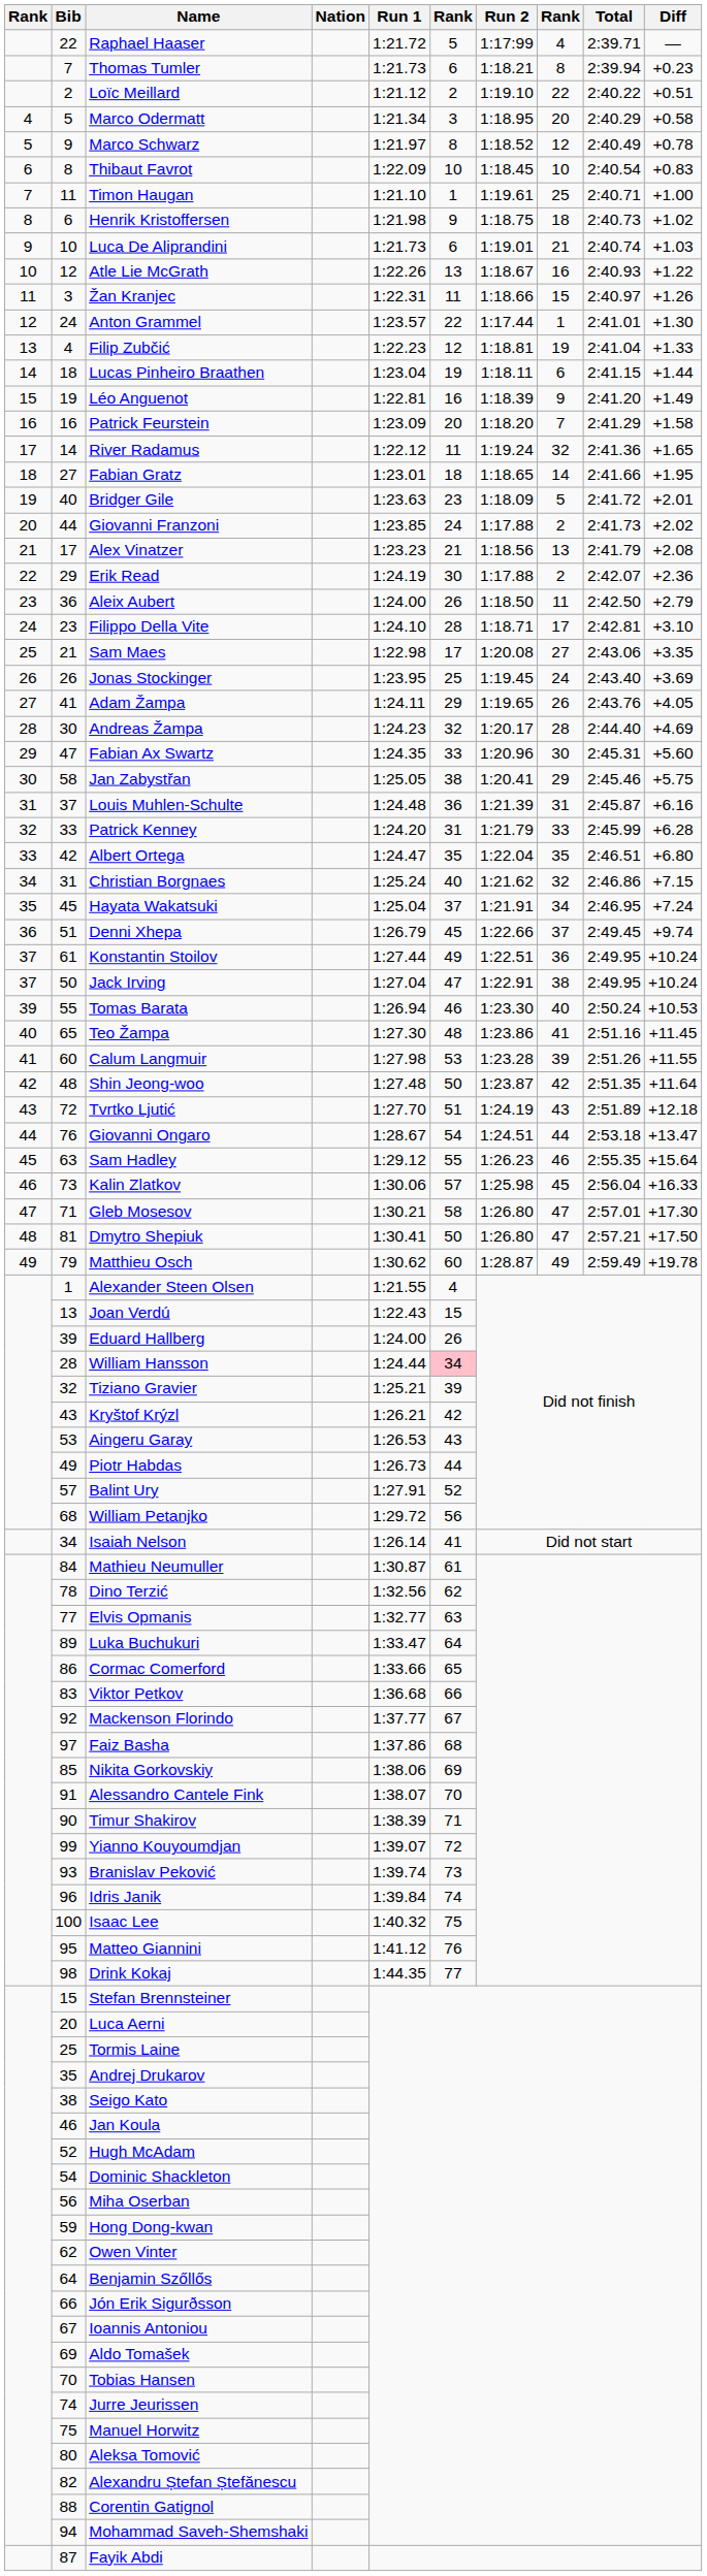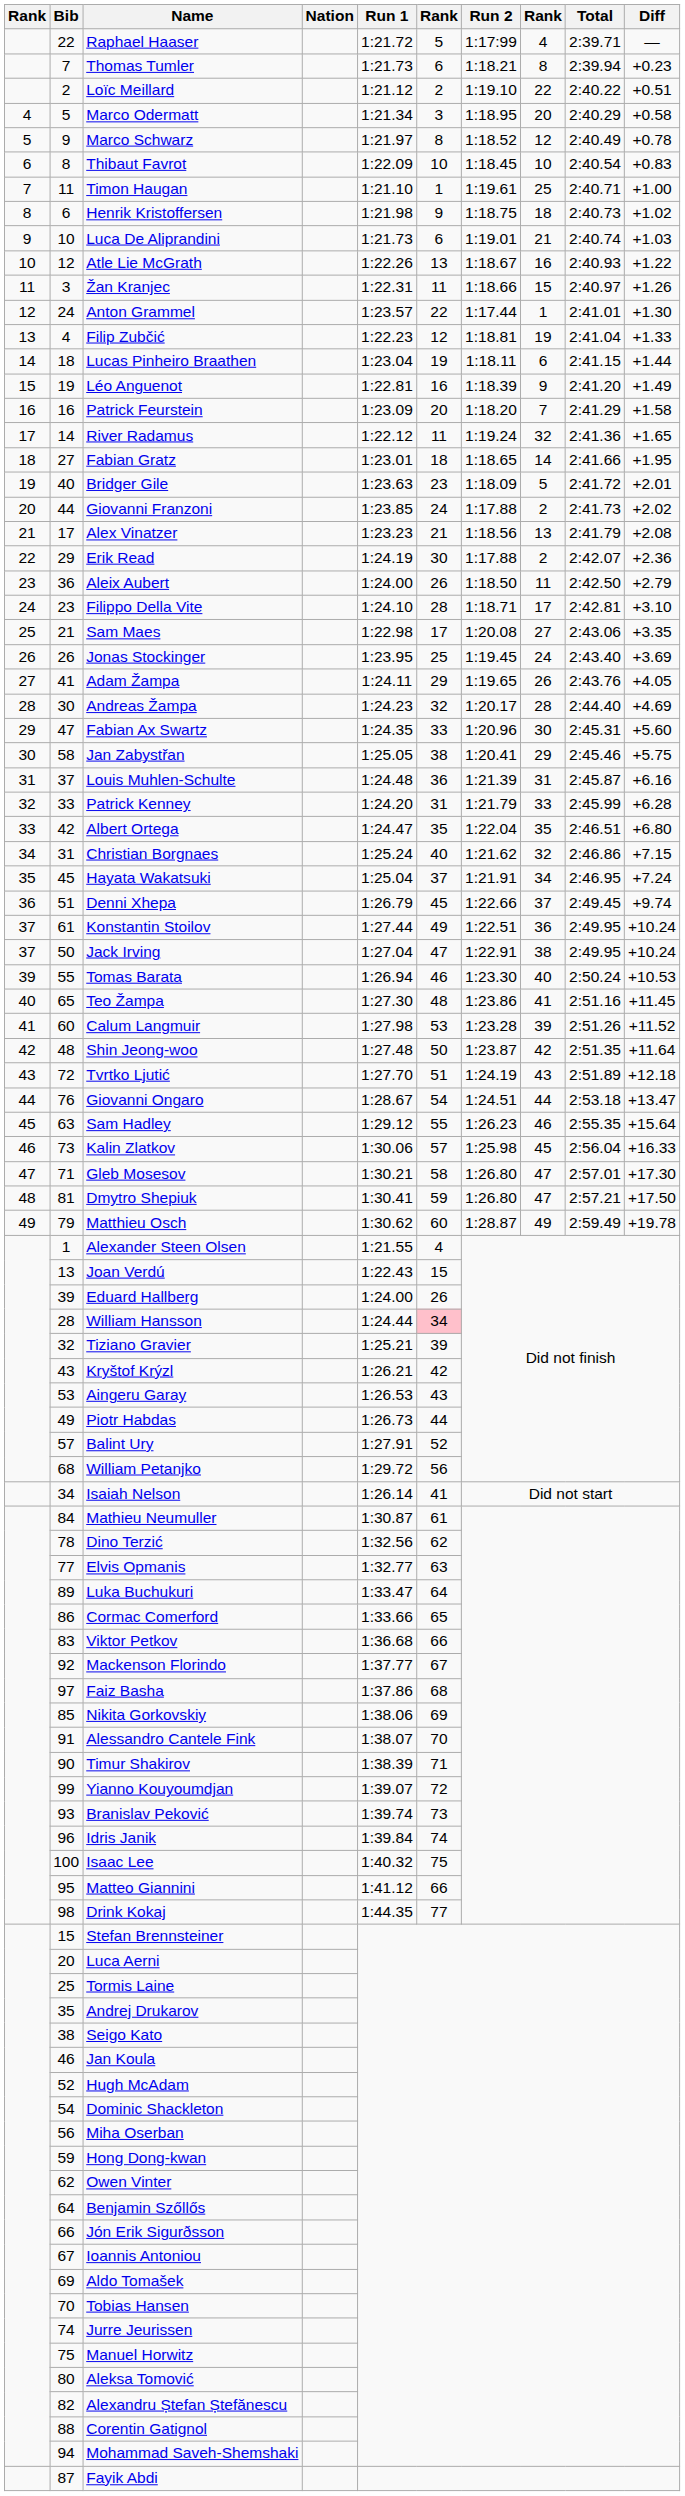 <table class="wikitable sortable" style="text-align:center">
 <tr>
 <th>Rank</th>
 <th>Bib</th>
 <th>Name</th>
 <th>Nation</th>
 <th>Run 1</th>
 <th>Rank</th>
 <th>Run 2</th>
 <th>Rank</th>
 <th>Total</th>
 <th>Diff</th>
 </tr>
 <tr>
 <td></td>
 <td>22</td>
 <td align=left><a href='#'>Raphael Haaser</a></td>
 <td align=left></td>
 <td>1:21.72</td>
 <td>5</td>
 <td>1:17:99</td>
 <td>4</td>
 <td>2:39.71</td>
 <td>—</td>
 </tr>
 <tr>
 <td></td>
 <td>7</td>
 <td align=left><a href='#'>Thomas Tumler</a></td>
 <td align=left></td>
 <td>1:21.73</td>
 <td>6</td>
 <td>1:18.21</td>
 <td>8</td>
 <td>2:39.94</td>
 <td>+0.23</td>
 </tr>
 <tr>
 <td></td>
 <td>2</td>
 <td align=left><a href='#'>Loïc Meillard</a></td>
 <td align=left></td>
 <td>1:21.12</td>
 <td>2</td>
 <td>1:19.10</td>
 <td>22</td>
 <td>2:40.22</td>
 <td>+0.51</td>
 </tr>
 <tr>
 <td>4</td>
 <td>5</td>
 <td align=left><a href='#'>Marco Odermatt</a></td>
 <td align=left></td>
 <td>1:21.34</td>
 <td>3</td>
 <td>1:18.95</td>
 <td>20</td>
 <td>2:40.29</td>
 <td>+0.58</td>
 </tr>
 <tr>
 <td>5</td>
 <td>9</td>
 <td align=left><a href='#'>Marco Schwarz</a></td>
 <td align=left></td>
 <td>1:21.97</td>
 <td>8</td>
 <td>1:18.52</td>
 <td>12</td>
 <td>2:40.49</td>
 <td>+0.78</td>
 </tr>
 <tr>
 <td>6</td>
 <td>8</td>
 <td align=left><a href='#'>Thibaut Favrot</a></td>
 <td align=left></td>
 <td>1:22.09</td>
 <td>10</td>
 <td>1:18.45</td>
 <td>10</td>
 <td>2:40.54</td>
 <td>+0.83</td>
 </tr>
 <tr>
 <td>7</td>
 <td>11</td>
 <td align=left><a href='#'>Timon Haugan</a></td>
 <td align=left></td>
 <td>1:21.10</td>
 <td>1</td>
 <td>1:19.61</td>
 <td>25</td>
 <td>2:40.71</td>
 <td>+1.00</td>
 </tr>
 <tr>
 <td>8</td>
 <td>6</td>
 <td align=left><a href='#'>Henrik Kristoffersen</a></td>
 <td align=left></td>
 <td>1:21.98</td>
 <td>9</td>
 <td>1:18.75</td>
 <td>18</td>
 <td>2:40.73</td>
 <td>+1.02</td>
 </tr>
 <tr>
 <td>9</td>
 <td>10</td>
 <td align=left><a href='#'>Luca De Aliprandini</a></td>
 <td align=left></td>
 <td>1:21.73</td>
 <td>6</td>
 <td>1:19.01</td>
 <td>21</td>
 <td>2:40.74</td>
 <td>+1.03</td>
 </tr>
 <tr>
 <td>10</td>
 <td>12</td>
 <td align=left><a href='#'>Atle Lie McGrath</a></td>
 <td align=left></td>
 <td>1:22.26</td>
 <td>13</td>
 <td>1:18.67</td>
 <td>16</td>
 <td>2:40.93</td>
 <td>+1.22</td>
 </tr>
 <tr>
 <td>11</td>
 <td>3</td>
 <td align=left><a href='#'>Žan Kranjec</a></td>
 <td align=left></td>
 <td>1:22.31</td>
 <td>11</td>
 <td>1:18.66</td>
 <td>15</td>
 <td>2:40.97</td>
 <td>+1.26</td>
 </tr>
 <tr>
 <td>12</td>
 <td>24</td>
 <td align=left><a href='#'>Anton Grammel</a></td>
 <td align=left></td>
 <td>1:23.57</td>
 <td>22</td>
 <td>1:17.44</td>
 <td>1</td>
 <td>2:41.01</td>
 <td>+1.30</td>
 </tr>
 <tr>
 <td>13</td>
 <td>4</td>
 <td align=left><a href='#'>Filip Zubčić</a></td>
 <td align=left></td>
 <td>1:22.23</td>
 <td>12</td>
 <td>1:18.81</td>
 <td>19</td>
 <td>2:41.04</td>
 <td>+1.33</td>
 </tr>
 <tr>
 <td>14</td>
 <td>18</td>
 <td align=left><a href='#'>Lucas Pinheiro Braathen</a></td>
 <td align=left></td>
 <td>1:23.04</td>
 <td>19</td>
 <td>1:18.11</td>
 <td>6</td>
 <td>2:41.15</td>
 <td>+1.44</td>
 </tr>
 <tr>
 <td>15</td>
 <td>19</td>
 <td align=left><a href='#'>Léo Anguenot</a></td>
 <td align=left></td>
 <td>1:22.81</td>
 <td>16</td>
 <td>1:18.39</td>
 <td>9</td>
 <td>2:41.20</td>
 <td>+1.49</td>
 </tr>
 <tr>
 <td>16</td>
 <td>16</td>
 <td align=left><a href='#'>Patrick Feurstein</a></td>
 <td align=left></td>
 <td>1:23.09</td>
 <td>20</td>
 <td>1:18.20</td>
 <td>7</td>
 <td>2:41.29</td>
 <td>+1.58</td>
 </tr>
 <tr>
 <td>17</td>
 <td>14</td>
 <td align=left><a href='#'>River Radamus</a></td>
 <td align=left></td>
 <td>1:22.12</td>
 <td>11</td>
 <td>1:19.24</td>
 <td>32</td>
 <td>2:41.36</td>
 <td>+1.65</td>
 </tr>
 <tr>
 <td>18</td>
 <td>27</td>
 <td align=left><a href='#'>Fabian Gratz</a></td>
 <td align=left></td>
 <td>1:23.01</td>
 <td>18</td>
 <td>1:18.65</td>
 <td>14</td>
 <td>2:41.66</td>
 <td>+1.95</td>
 </tr>
 <tr>
 <td>19</td>
 <td>40</td>
 <td align=left><a href='#'>Bridger Gile</a></td>
 <td align=left></td>
 <td>1:23.63</td>
 <td>23</td>
 <td>1:18.09</td>
 <td>5</td>
 <td>2:41.72</td>
 <td>+2.01</td>
 </tr>
 <tr>
 <td>20</td>
 <td>44</td>
 <td align=left><a href='#'>Giovanni Franzoni</a></td>
 <td align=left></td>
 <td>1:23.85</td>
 <td>24</td>
 <td>1:17.88</td>
 <td>2</td>
 <td>2:41.73</td>
 <td>+2.02</td>
 </tr>
 <tr>
 <td>21</td>
 <td>17</td>
 <td align=left><a href='#'>Alex Vinatzer</a></td>
 <td align=left></td>
 <td>1:23.23</td>
 <td>21</td>
 <td>1:18.56</td>
 <td>13</td>
 <td>2:41.79</td>
 <td>+2.08</td>
 </tr>
 <tr>
 <td>22</td>
 <td>29</td>
 <td align=left><a href='#'>Erik Read</a></td>
 <td align=left></td>
 <td>1:24.19</td>
 <td>30</td>
 <td>1:17.88</td>
 <td>2</td>
 <td>2:42.07</td>
 <td>+2.36</td>
 </tr>
 <tr>
 <td>23</td>
 <td>36</td>
 <td align=left><a href='#'>Aleix Aubert</a></td>
 <td align=left></td>
 <td>1:24.00</td>
 <td>26</td>
 <td>1:18.50</td>
 <td>11</td>
 <td>2:42.50</td>
 <td>+2.79</td>
 </tr>
 <tr>
 <td>24</td>
 <td>23</td>
 <td align=left><a href='#'>Filippo Della Vite</a></td>
 <td align="left"></td>
 <td>1:24.10</td>
 <td>28</td>
 <td>1:18.71</td>
 <td>17</td>
 <td>2:42.81</td>
 <td>+3.10</td>
 </tr>
 <tr>
 <td>25</td>
 <td>21</td>
 <td align=left><a href='#'>Sam Maes</a></td>
 <td align=left></td>
 <td>1:22.98</td>
 <td>17</td>
 <td>1:20.08</td>
 <td>27</td>
 <td>2:43.06</td>
 <td>+3.35</td>
 </tr>
 <tr>
 <td>26</td>
 <td>26</td>
 <td align=left><a href='#'>Jonas Stockinger</a></td>
 <td align="left"></td>
 <td>1:23.95</td>
 <td>25</td>
 <td>1:19.45</td>
 <td>24</td>
 <td>2:43.40</td>
 <td>+3.69</td>
 </tr>
 <tr>
 <td>27</td>
 <td>41</td>
 <td align=left><a href='#'>Adam Žampa</a></td>
 <td align="left"></td>
 <td>1:24.11</td>
 <td>29</td>
 <td>1:19.65</td>
 <td>26</td>
 <td>2:43.76</td>
 <td>+4.05</td>
 </tr>
 <tr>
 <td>28</td>
 <td>30</td>
 <td align=left><a href='#'>Andreas Žampa</a></td>
 <td align="left"></td>
 <td>1:24.23</td>
 <td>32</td>
 <td>1:20.17</td>
 <td>28</td>
 <td>2:44.40</td>
 <td>+4.69</td>
 </tr>
 <tr>
 <td>29</td>
 <td>47</td>
 <td align=left><a href='#'>Fabian Ax Swartz</a></td>
 <td align="left"></td>
 <td>1:24.35</td>
 <td>33</td>
 <td>1:20.96</td>
 <td>30</td>
 <td>2:45.31</td>
 <td>+5.60</td>
 </tr>
 <tr>
 <td>30</td>
 <td>58</td>
 <td align=left><a href='#'>Jan Zabystřan</a></td>
 <td align="left"></td>
 <td>1:25.05</td>
 <td>38</td>
 <td>1:20.41</td>
 <td>29</td>
 <td>2:45.46</td>
 <td>+5.75</td>
 </tr>
 <tr>
 <td>31</td>
 <td>37</td>
 <td align=left><a href='#'>Louis Muhlen-Schulte</a></td>
 <td align=left></td>
 <td>1:24.48</td>
 <td>36</td>
 <td>1:21.39</td>
 <td>31</td>
 <td>2:45.87</td>
 <td>+6.16</td>
 </tr>
 <tr>
 <td>32</td>
 <td>33</td>
 <td align=left><a href='#'>Patrick Kenney</a></td>
 <td align=left></td>
 <td>1:24.20</td>
 <td>31</td>
 <td>1:21.79</td>
 <td>33</td>
 <td>2:45.99</td>
 <td>+6.28</td>
 </tr>
 <tr>
 <td>33</td>
 <td>42</td>
 <td align=left><a href='#'>Albert Ortega</a></td>
 <td align="left"></td>
 <td>1:24.47</td>
 <td>35</td>
 <td>1:22.04</td>
 <td>35</td>
 <td>2:46.51</td>
 <td>+6.80</td>
 </tr>
 <tr>
 <td>34</td>
 <td>31</td>
 <td align=left><a href='#'>Christian Borgnaes</a></td>
 <td align="left"></td>
 <td>1:25.24</td>
 <td>40</td>
 <td>1:21.62</td>
 <td>32</td>
 <td>2:46.86</td>
 <td>+7.15</td>
 </tr>
 <tr>
 <td>35</td>
 <td>45</td>
 <td align=left><a href='#'>Hayata Wakatsuki</a></td>
 <td align=left></td>
 <td>1:25.04</td>
 <td>37</td>
 <td>1:21.91</td>
 <td>34</td>
 <td>2:46.95</td>
 <td>+7.24</td>
 </tr>
 <tr>
 <td>36</td>
 <td>51</td>
 <td align=left><a href='#'>Denni Xhepa</a></td>
 <td align="left"></td>
 <td>1:26.79</td>
 <td>45</td>
 <td>1:22.66</td>
 <td>37</td>
 <td>2:49.45</td>
 <td>+9.74</td>
 </tr>
 <tr>
 <td>37</td>
 <td>61</td>
 <td align=left><a href='#'>Konstantin Stoilov</a></td>
 <td align="left"></td>
 <td>1:27.44</td>
 <td>49</td>
 <td>1:22.51</td>
 <td>36</td>
 <td>2:49.95</td>
 <td>+10.24</td>
 </tr>
 <tr>
 <td>37</td>
 <td>50</td>
 <td align=left><a href='#'>Jack Irving</a></td>
 <td align=left></td>
 <td>1:27.04</td>
 <td>47</td>
 <td>1:22.91</td>
 <td>38</td>
 <td>2:49.95</td>
 <td>+10.24</td>
 </tr>
 <tr>
 <td>39</td>
 <td>55</td>
 <td align=left><a href='#'>Tomas Barata</a></td>
 <td align=left></td>
 <td>1:26.94</td>
 <td>46</td>
 <td>1:23.30</td>
 <td>40</td>
 <td>2:50.24</td>
 <td>+10.53</td>
 </tr>
 <tr>
 <td>40</td>
 <td>65</td>
 <td align=left><a href='#'>Teo Žampa</a></td>
 <td align="left"></td>
 <td>1:27.30</td>
 <td>48</td>
 <td>1:23.86</td>
 <td>41</td>
 <td>2:51.16</td>
 <td>+11.45</td>
 </tr>
 <tr>
 <td>41</td>
 <td>60</td>
 <td align=left><a href='#'>Calum Langmuir</a></td>
 <td align="left"></td>
 <td>1:27.98</td>
 <td>53</td>
 <td>1:23.28</td>
 <td>39</td>
 <td>2:51.26</td>
-<td>+11.55</td>
+<td>+11.52</td>
 </tr>
 <tr>
 <td>42</td>
 <td>48</td>
 <td align=left><a href='#'>Shin Jeong-woo</a></td>
 <td align=left></td>
 <td>1:27.48</td>
 <td>50</td>
 <td>1:23.87</td>
 <td>42</td>
 <td>2:51.35</td>
 <td>+11.64</td>
 </tr>
 <tr>
 <td>43</td>
 <td>72</td>
 <td align=left><a href='#'>Tvrtko Ljutić</a></td>
 <td align=left></td>
 <td>1:27.70</td>
 <td>51</td>
 <td>1:24.19</td>
 <td>43</td>
 <td>2:51.89</td>
 <td>+12.18</td>
 </tr>
 <tr>
 <td>44</td>
 <td>76</td>
 <td align=left><a href='#'>Giovanni Ongaro</a></td>
 <td align="left"></td>
 <td>1:28.67</td>
 <td>54</td>
 <td>1:24.51</td>
 <td>44</td>
 <td>2:53.18</td>
 <td>+13.47</td>
 </tr>
 <tr>
 <td>45</td>
 <td>63</td>
 <td align=left><a href='#'>Sam Hadley</a></td>
 <td align="left"></td>
 <td>1:29.12</td>
 <td>55</td>
 <td>1:26.23</td>
 <td>46</td>
 <td>2:55.35</td>
 <td>+15.64</td>
 </tr>
 <tr>
 <td>46</td>
 <td>73</td>
 <td align=left><a href='#'>Kalin Zlatkov</a></td>
 <td align="left"></td>
 <td>1:30.06</td>
 <td>57</td>
 <td>1:25.98</td>
 <td>45</td>
 <td>2:56.04</td>
 <td>+16.33</td>
 </tr>
 <tr>
 <td>47</td>
 <td>71</td>
 <td align=left><a href='#'>Gleb Mosesov</a></td>
 <td align="left"></td>
 <td>1:30.21</td>
 <td>58</td>
 <td>1:26.80</td>
 <td>47</td>
 <td>2:57.01</td>
 <td>+17.30</td>
 </tr>
 <tr>
 <td>48</td>
 <td>81</td>
 <td align=left><a href='#'>Dmytro Shepiuk</a></td>
 <td align="left"></td>
 <td>1:30.41</td>
-<td>50</td>
+<td>59</td>
 <td>1:26.80</td>
 <td>47</td>
 <td>2:57.21</td>
 <td>+17.50</td>
 </tr>
 <tr>
 <td>49</td>
 <td>79</td>
 <td align=left><a href='#'>Matthieu Osch</a></td>
 <td align="left"></td>
 <td>1:30.62</td>
 <td>60</td>
 <td>1:28.87</td>
 <td>49</td>
 <td>2:59.49</td>
 <td>+19.78</td>
 </tr>
 <tr>
 <td rowspan=10></td>
 <td>1</td>
 <td align=left><a href='#'>Alexander Steen Olsen</a></td>
 <td align="left"></td>
 <td>1:21.55</td>
 <td>4</td>
 <td colspan="4" rowspan="10">Did not finish</td>
 </tr>
 <tr>
 <td>13</td>
 <td align=left><a href='#'>Joan Verdú</a></td>
 <td align="left"></td>
 <td>1:22.43</td>
 <td>15</td>
 </tr>
 <tr>
 <td>39</td>
 <td align=left><a href='#'>Eduard Hallberg</a></td>
 <td align="left"></td>
 <td>1:24.00</td>
 <td>26</td>
 </tr>
 <tr>
 <td>28</td>
 <td align=left><a href='#'>William Hansson</a></td>
 <td align="left"></td>
 <td>1:24.44</td>
 <td style="background: pink;">34</td>
 </tr>
 <tr>
 <td>32</td>
 <td align=left><a href='#'>Tiziano Gravier</a></td>
 <td align="left"></td>
 <td>1:25.21</td>
 <td>39</td>
 </tr>
 <tr>
 <td>43</td>
 <td align=left><a href='#'>Kryštof Krýzl</a></td>
 <td align=left></td>
 <td>1:26.21</td>
 <td>42</td>
 </tr>
 <tr>
 <td>53</td>
 <td align=left><a href='#'>Aingeru Garay</a></td>
 <td align=left></td>
 <td>1:26.53</td>
 <td>43</td>
 </tr>
 <tr>
 <td>49</td>
 <td align=left><a href='#'>Piotr Habdas</a></td>
 <td align=left></td>
 <td>1:26.73</td>
 <td>44</td>
 </tr>
 <tr>
 <td>57</td>
 <td align=left><a href='#'>Balint Ury</a></td>
 <td align=left></td>
 <td>1:27.91</td>
 <td>52</td>
 </tr>
 <tr>
 <td>68</td>
 <td align=left><a href='#'>William Petanjko</a></td>
 <td align=left></td>
 <td>1:29.72</td>
 <td>56</td>
 </tr>
 <tr>
 <td></td>
 <td>34</td>
 <td align=left><a href='#'>Isaiah Nelson</a></td>
 <td align=left></td>
 <td>1:26.14</td>
 <td>41</td>
 <td colspan="4">Did not start</td>
 </tr>
 <tr>
 <td rowspan=17></td>
 <td>84</td>
 <td align=left><a href='#'>Mathieu Neumuller</a></td>
 <td align="left"></td>
 <td>1:30.87</td>
 <td>61</td>
 <td colspan=4 rowspan=17></td>
 </tr>
 <tr>
 <td>78</td>
 <td align=left><a href='#'>Dino Terzić</a></td>
 <td align="left"></td>
 <td>1:32.56</td>
 <td>62</td>
 </tr>
 <tr>
 <td>77</td>
 <td align=left><a href='#'>Elvis Opmanis</a></td>
 <td align=left></td>
 <td>1:32.77</td>
 <td>63</td>
 </tr>
 <tr>
 <td>89</td>
 <td align=left><a href='#'>Luka Buchukuri</a></td>
 <td align=left></td>
 <td>1:33.47</td>
 <td>64</td>
 </tr>
 <tr>
 <td>86</td>
 <td align=left><a href='#'>Cormac Comerford</a></td>
 <td align=left></td>
 <td>1:33.66</td>
 <td>65</td>
 </tr>
 <tr>
 <td>83</td>
 <td align=left><a href='#'>Viktor Petkov</a></td>
 <td align=left></td>
 <td>1:36.68</td>
 <td>66</td>
 </tr>
 <tr>
 <td>92</td>
 <td align=left><a href='#'>Mackenson Florindo</a></td>
 <td align=left></td>
 <td>1:37.77</td>
 <td>67</td>
 </tr>
 <tr>
 <td>97</td>
 <td align=left><a href='#'>Faiz Basha</a></td>
 <td align=left></td>
 <td>1:37.86</td>
 <td>68</td>
 </tr>
 <tr>
 <td>85</td>
 <td align=left><a href='#'>Nikita Gorkovskiy</a></td>
 <td align=left></td>
 <td>1:38.06</td>
 <td>69</td>
 </tr>
 <tr>
 <td>91</td>
 <td align=left><a href='#'>Alessandro Cantele Fink</a></td>
 <td align=left></td>
 <td>1:38.07</td>
 <td>70</td>
 </tr>
 <tr>
 <td>90</td>
 <td align=left><a href='#'>Timur Shakirov</a></td>
 <td align=left></td>
 <td>1:38.39</td>
 <td>71</td>
 </tr>
 <tr>
 <td>99</td>
 <td align=left><a href='#'>Yianno Kouyoumdjan</a></td>
 <td align=left></td>
 <td>1:39.07</td>
 <td>72</td>
 </tr>
 <tr>
 <td>93</td>
 <td align=left><a href='#'>Branislav Peković</a></td>
 <td align=left></td>
 <td>1:39.74</td>
 <td>73</td>
 </tr>
 <tr>
 <td>96</td>
 <td align=left><a href='#'>Idris Janik</a></td>
 <td align=left></td>
 <td>1:39.84</td>
 <td>74</td>
 </tr>
 <tr>
 <td>100</td>
 <td align=left><a href='#'>Isaac Lee</a></td>
 <td align=left></td>
 <td>1:40.32</td>
 <td>75</td>
 </tr>
 <tr>
 <td>95</td>
 <td align=left><a href='#'>Matteo Giannini</a></td>
 <td align=left></td>
 <td>1:41.12</td>
-<td>76</td>
+<td>66</td>
 </tr>
 <tr>
 <td>98</td>
 <td align=left><a href='#'>Drink Kokaj</a></td>
 <td align=left></td>
 <td>1:44.35</td>
 <td>77</td>
 </tr>
 <tr>
 <td rowspan=22></td>
 <td>15</td>
 <td align=left><a href='#'>Stefan Brennsteiner</a></td>
 <td align=left></td>
 <td colspan=6 rowspan=22></td>
 </tr>
 <tr>
 <td>20</td>
 <td align=left><a href='#'>Luca Aerni</a></td>
 <td align="left"></td>
 </tr>
 <tr>
 <td>25</td>
 <td align=left><a href='#'>Tormis Laine</a></td>
 <td align=left></td>
 </tr>
 <tr>
 <td>35</td>
 <td align=left><a href='#'>Andrej Drukarov</a></td>
 <td align="left"></td>
 </tr>
 <tr>
 <td>38</td>
 <td align=left><a href='#'>Seigo Kato</a></td>
 <td align="left"></td>
 </tr>
 <tr>
 <td>46</td>
 <td align=left><a href='#'>Jan Koula</a></td>
 <td align="left"></td>
 </tr>
 <tr>
 <td>52</td>
 <td align=left><a href='#'>Hugh McAdam</a></td>
 <td align=left></td>
 </tr>
 <tr>
 <td>54</td>
 <td align=left><a href='#'>Dominic Shackleton</a></td>
 <td align="left"></td>
 </tr>
 <tr>
 <td>56</td>
 <td align=left><a href='#'>Miha Oserban</a></td>
 <td align="left"></td>
 </tr>
 <tr>
 <td>59</td>
 <td align=left><a href='#'>Hong Dong-kwan</a></td>
 <td align=left></td>
 </tr>
 <tr>
 <td>62</td>
 <td align=left><a href='#'>Owen Vinter</a></td>
 <td align="left"></td>
 </tr>
 <tr>
 <td>64</td>
 <td align=left><a href='#'>Benjamin Szőllős</a></td>
 <td align="left"></td>
 </tr>
 <tr>
 <td>66</td>
 <td align=left><a href='#'>Jón Erik Sigurðsson</a></td>
 <td align="left"></td>
 </tr>
 <tr>
 <td>67</td>
 <td align=left><a href='#'>Ioannis Antoniou</a></td>
 <td align=left></td>
 </tr>
 <tr>
 <td>69</td>
 <td align=left><a href='#'>Aldo Tomašek</a></td>
 <td align="left"></td>
 </tr>
 <tr>
 <td>70</td>
 <td align=left><a href='#'>Tobias Hansen</a></td>
 <td align=left></td>
 </tr>
 <tr>
 <td>74</td>
 <td align=left><a href='#'>Jurre Jeurissen</a></td>
 <td align=left></td>
 </tr>
 <tr>
 <td>75</td>
 <td align=left><a href='#'>Manuel Horwitz</a></td>
 <td align=left></td>
 </tr>
 <tr>
 <td>80</td>
 <td align=left><a href='#'>Aleksa Tomović</a></td>
 <td align=left></td>
 </tr>
 <tr>
 <td>82</td>
 <td align=left><a href='#'>Alexandru Ștefan Ștefănescu</a></td>
 <td align=left></td>
 </tr>
 <tr>
 <td>88</td>
 <td align=left><a href='#'>Corentin Gatignol</a></td>
 <td align=left></td>
 </tr>
 <tr>
 <td>94</td>
 <td align=left><a href='#'>Mohammad Saveh-Shemshaki</a></td>
 <td align=left></td>
 </tr>
 <tr>
 <td></td>
 <td>87</td>
 <td align=left><a href='#'>Fayik Abdi</a></td>
 <td align=left></td>
 <td colspan=6></td>
 </tr>
 </table>
